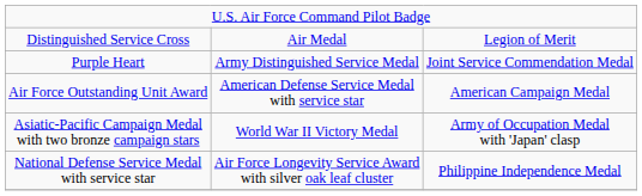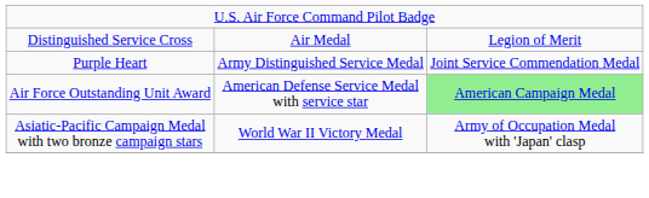 <table class="wikitable" style="margin:1em auto; text-align:center;">
 <tr>
 <td colspan="3"><a href='#'>U.S. Air Force Command Pilot Badge</a></td>
 </tr>
 <tr>
 <td><a href='#'>Distinguished Service Cross</a></td>
 <td><a href='#'>Air Medal</a></td>
 <td><a href='#'>Legion of Merit</a></td>
 </tr>
 <tr>
 <td><a href='#'>Purple Heart</a></td>
 <td><a href='#'>Army Distinguished Service Medal</a></td>
 <td><a href='#'>Joint Service Commendation Medal</a></td>
 </tr>
 <tr>
 <td><a href='#'>Air Force Outstanding Unit Award</a></td>
 <td><a href='#'>American Defense Service Medal</a><br>with <a href='#'>service star</a></td>
-<td><a href='#'>American Campaign Medal</a></td>
+<td style="background: lightgreen;"><a href='#'>American Campaign Medal</a></td>
 </tr>
 <tr>
 <td><a href='#'>Asiatic-Pacific Campaign Medal</a><br>with two bronze <a href='#'>campaign stars</a></td>
 <td><a href='#'>World War II Victory Medal</a></td>
 <td><a href='#'>Army of Occupation Medal</a><br>with 'Japan' clasp</td>
 </tr>
 <tr>
-<td><a href='#'>National Defense Service Medal</a><br>with service star</td>
-<td><a href='#'>Air Force Longevity Service Award</a><br>with silver <a href='#'>oak leaf cluster</a></td>
-<td><a href='#'>Philippine Independence Medal</a></td>
-</tr>
-<tr>
 </tr>
 </table>
